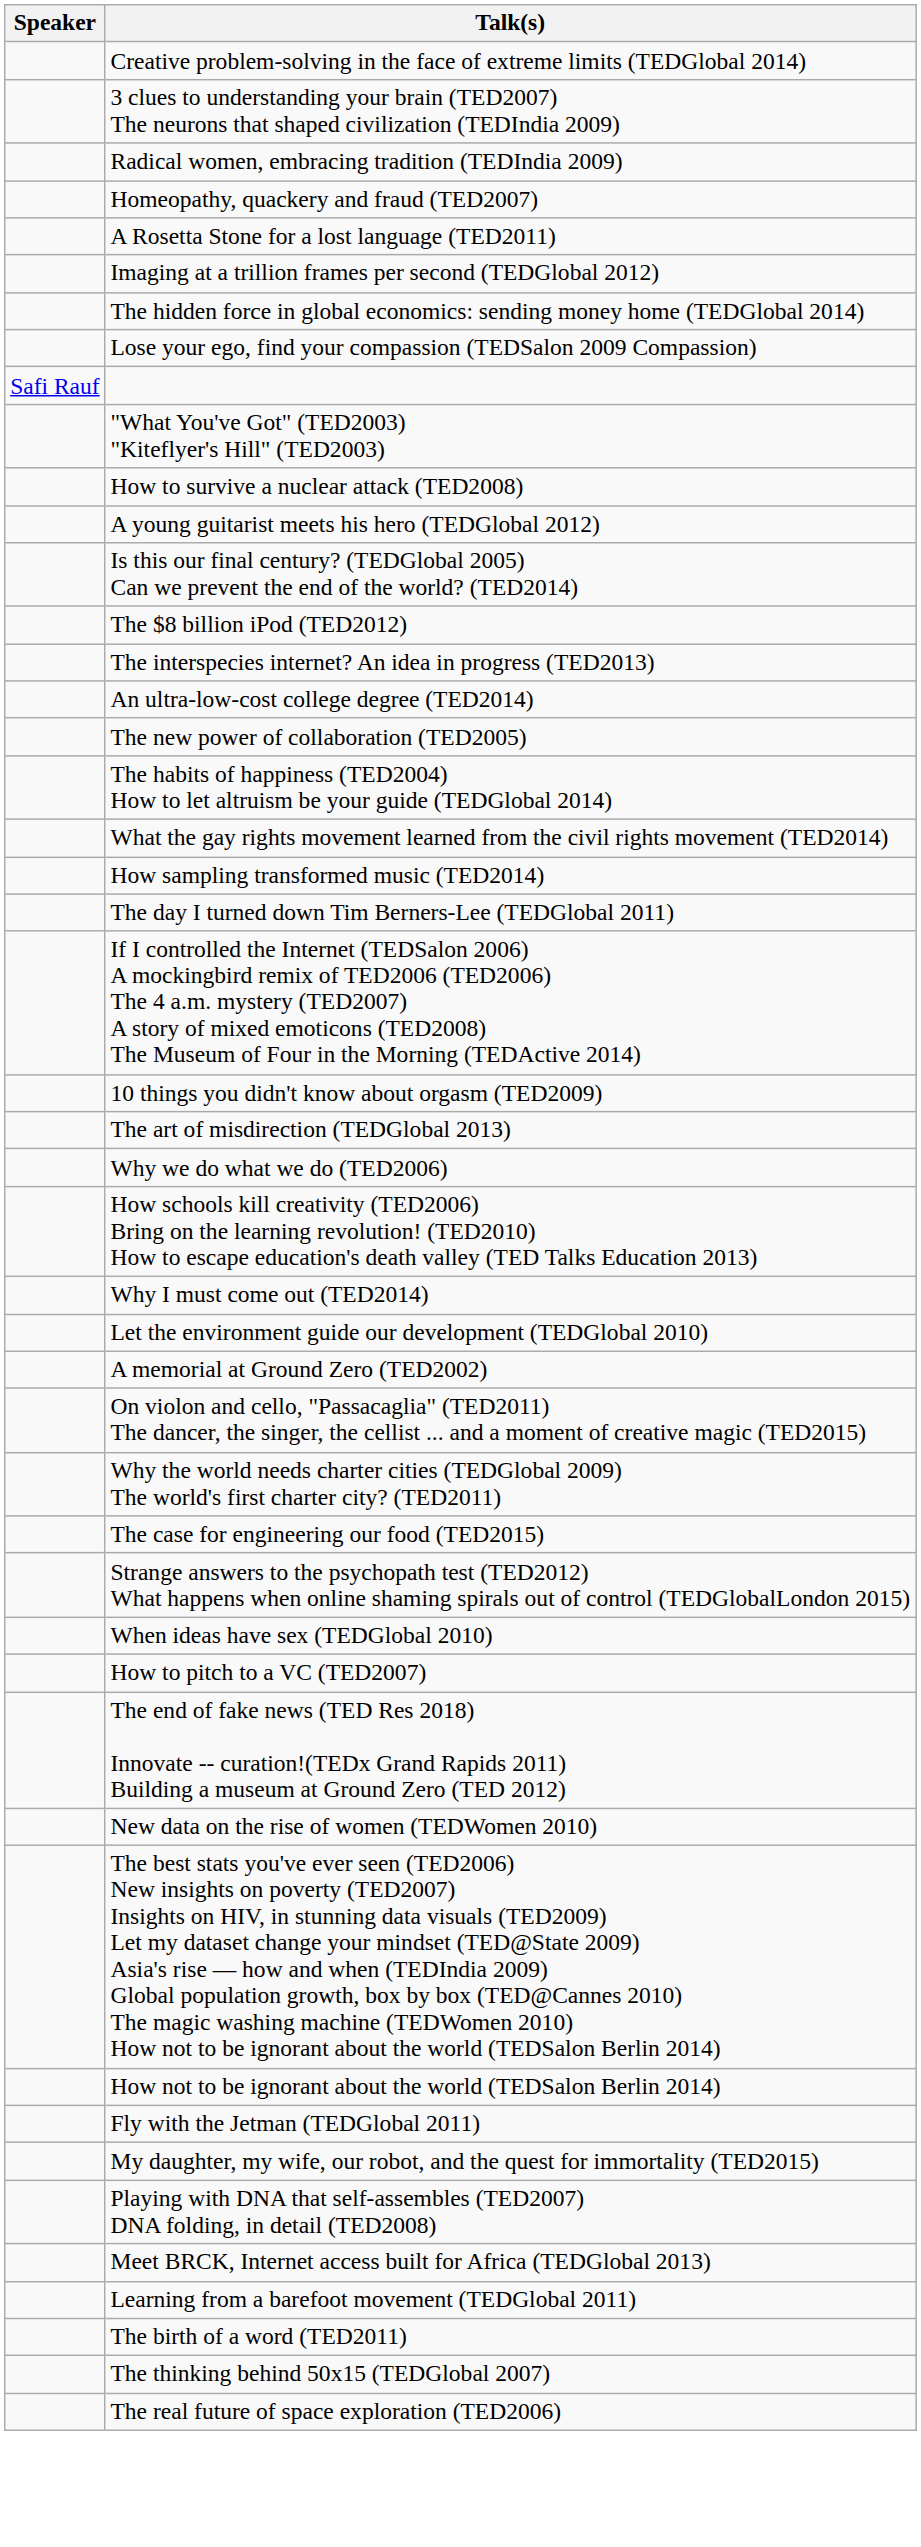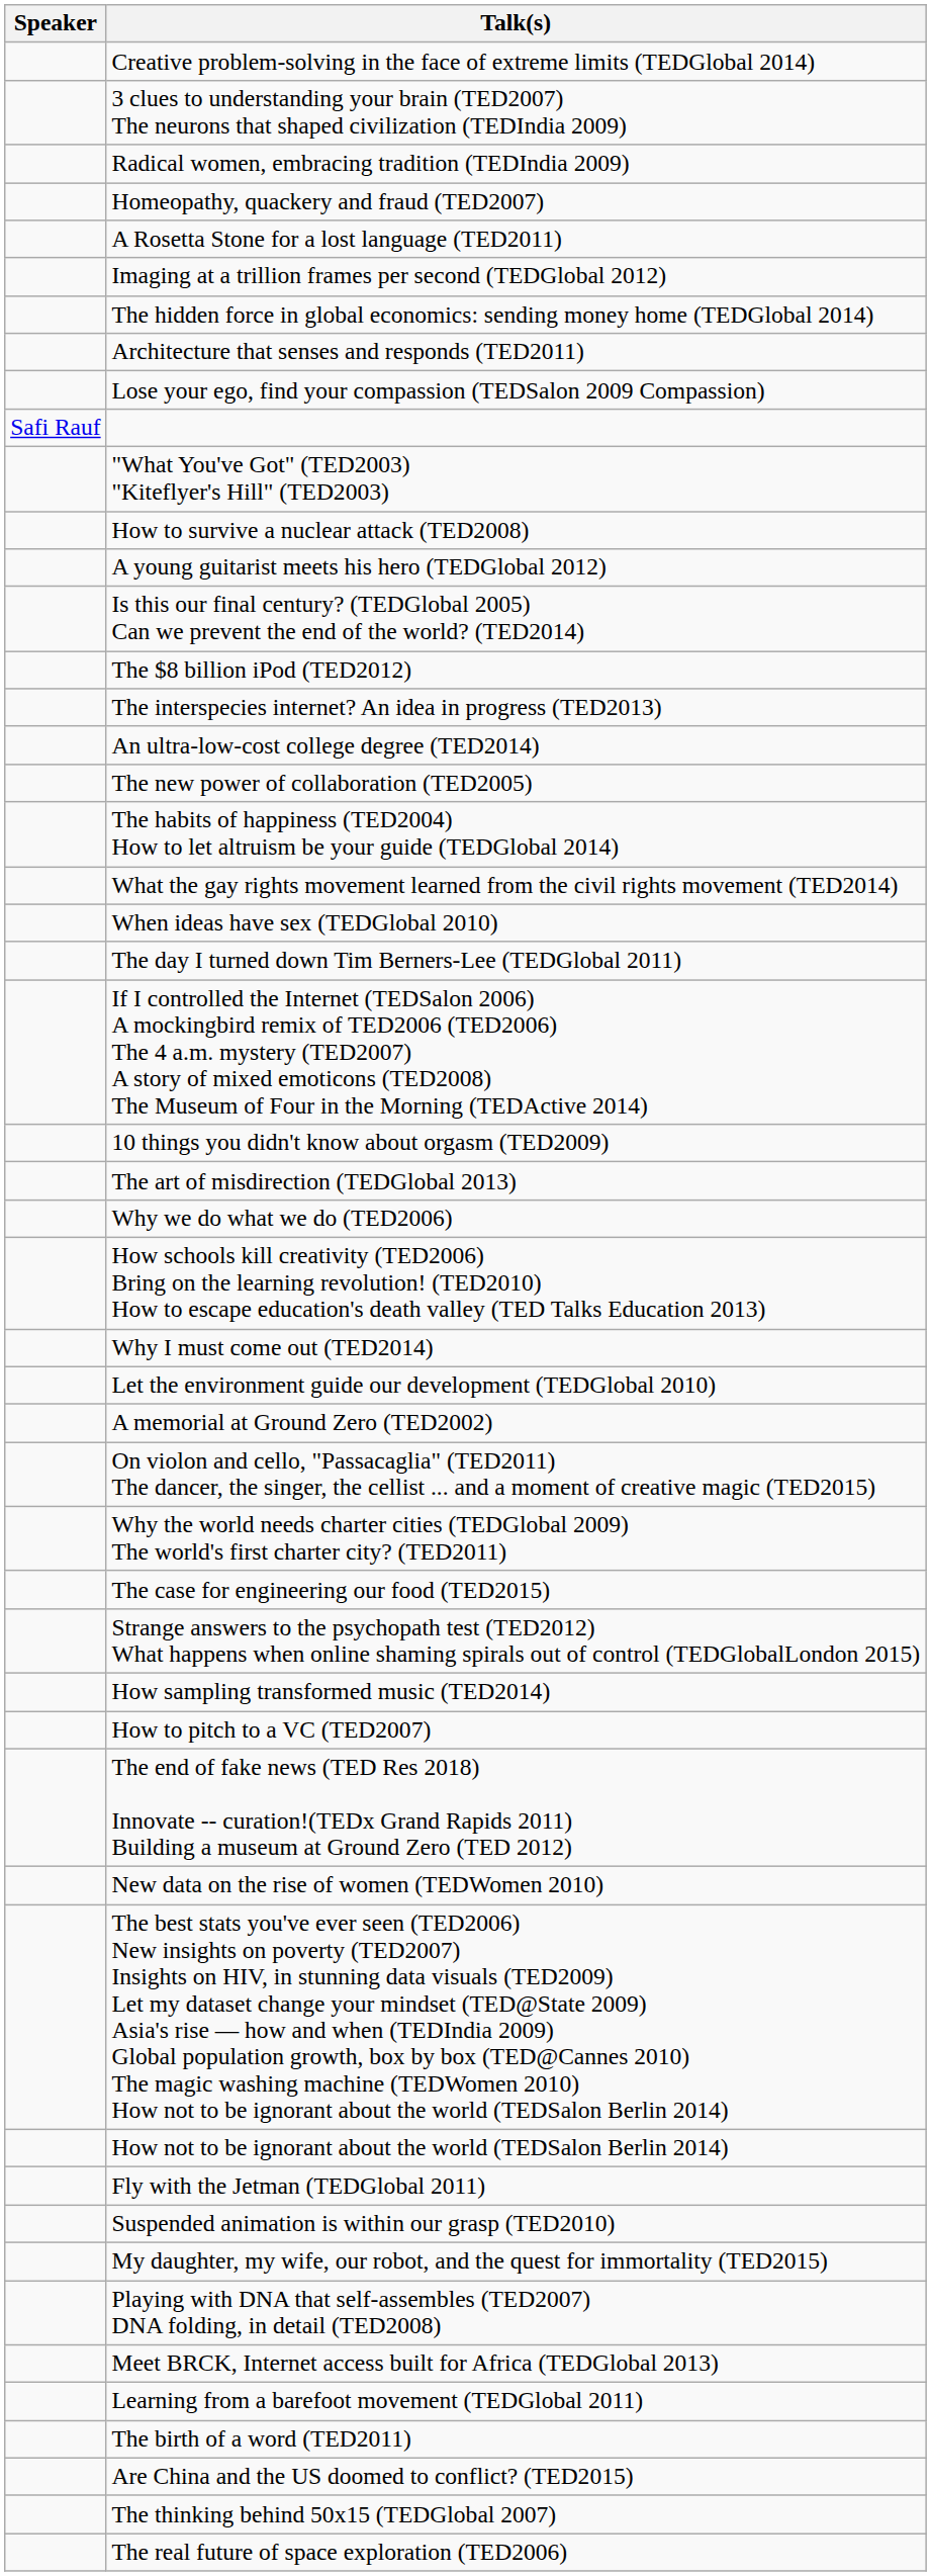 <table class='wikitable sortable'>
 <tr>
 <th>Speaker</th>
 <th>Talk(s)</th>
 </tr>
 <tr>
 <td></td>
 <td>Creative problem-solving in the face of extreme limits (TEDGlobal 2014)</td>
 </tr>
 <tr>
 <td></td>
 <td>3 clues to understanding your brain (TED2007)<br> The neurons that shaped civilization (TEDIndia 2009)</td>
 </tr>
 <tr>
 <td></td>
 <td>Radical women, embracing tradition (TEDIndia 2009)</td>
 </tr>
 <tr>
 <td></td>
 <td>Homeopathy, quackery and fraud (TED2007)</td>
 </tr>
 <tr>
 <td></td>
 <td>A Rosetta Stone for a lost language (TED2011)</td>
 </tr>
 <tr>
 <td></td>
 <td>Imaging at a trillion frames per second (TEDGlobal 2012)</td>
 </tr>
 <tr>
 <td></td>
 <td>The hidden force in global economics: sending money home (TEDGlobal 2014)</td>
+</tr>
+<tr>
+<td></td>
+<td>Architecture that senses and responds (TED2011)</td>
 </tr>
 <tr>
 <td></td>
 <td>Lose your ego, find your compassion (TEDSalon 2009 Compassion)</td>
 </tr>
 <tr>
 <td><a href='#'>Safi Rauf</a></td>
 <td></td>
 </tr>
 <tr>
 <td></td>
 <td>"What You've Got" (TED2003)<br> "Kiteflyer's Hill" (TED2003)</td>
 </tr>
 <tr>
 <td></td>
 <td>How to survive a nuclear attack (TED2008)</td>
 </tr>
 <tr>
 <td></td>
 <td>A young guitarist meets his hero (TEDGlobal 2012)</td>
 </tr>
 <tr>
 <td></td>
 <td>Is this our final century? (TEDGlobal 2005)<br> Can we prevent the end of the world? (TED2014)</td>
 </tr>
 <tr>
 <td></td>
 <td>The $8 billion iPod (TED2012)</td>
 </tr>
 <tr>
 <td></td>
 <td>The interspecies internet? An idea in progress (TED2013)</td>
 </tr>
 <tr>
 <td></td>
 <td>An ultra-low-cost college degree (TED2014)</td>
 </tr>
 <tr>
 <td></td>
 <td>The new power of collaboration (TED2005)</td>
 </tr>
 <tr>
 <td></td>
 <td>The habits of happiness (TED2004)<br> How to let altruism be your guide (TEDGlobal 2014)</td>
 </tr>
 <tr>
 <td></td>
 <td>What the gay rights movement learned from the civil rights movement (TED2014)</td>
 </tr>
 <tr>
 <td></td>
-<td>How sampling transformed music (TED2014)</td>
+<td>When ideas have sex (TEDGlobal 2010)</td>
 </tr>
 <tr>
 <td></td>
 <td>The day I turned down Tim Berners-Lee (TEDGlobal 2011)</td>
 </tr>
 <tr>
 <td></td>
 <td>If I controlled the Internet (TEDSalon 2006)<br> A mockingbird remix of TED2006 (TED2006)<br> The 4 a.m. mystery (TED2007)<br> A story of mixed emoticons (TED2008)<br> The Museum of Four in the Morning (TEDActive 2014)</td>
 </tr>
 <tr>
 <td></td>
 <td>10 things you didn't know about orgasm (TED2009)</td>
 </tr>
 <tr>
 <td></td>
 <td>The art of misdirection (TEDGlobal 2013)</td>
 </tr>
 <tr>
 <td></td>
 <td>Why we do what we do (TED2006)</td>
 </tr>
 <tr>
 <td></td>
 <td>How schools kill creativity (TED2006)<br> Bring on the learning revolution! (TED2010)<br> How to escape education's death valley (TED Talks Education 2013)</td>
 </tr>
 <tr>
 <td></td>
 <td>Why I must come out (TED2014)</td>
 </tr>
 <tr>
 <td></td>
 <td>Let the environment guide our development (TEDGlobal 2010)</td>
 </tr>
 <tr>
 <td></td>
 <td>A memorial at Ground Zero (TED2002)</td>
 </tr>
 <tr>
 <td></td>
 <td>On violon and cello, "Passacaglia" (TED2011)<br> The dancer, the singer, the cellist ... and a moment of creative magic (TED2015)</td>
 </tr>
 <tr>
 <td></td>
 <td>Why the world needs charter cities (TEDGlobal 2009)<br> The world's first charter city? (TED2011)</td>
 </tr>
 <tr>
 <td></td>
 <td>The case for engineering our food (TED2015)</td>
 </tr>
 <tr>
 <td></td>
 <td>Strange answers to the psychopath test (TED2012)<br> What happens when online shaming spirals out of control (TEDGlobalLondon 2015)</td>
 </tr>
 <tr>
 <td></td>
-<td>When ideas have sex (TEDGlobal 2010)</td>
+<td>How sampling transformed music (TED2014)</td>
 </tr>
 <tr>
 <td></td>
 <td>How to pitch to a VC (TED2007)</td>
 </tr>
 <tr>
 <td></td>
 <td>The end of fake news (TED Res 2018)<br><br>Innovate -- curation!(TEDx Grand Rapids 2011)<br>Building a museum at Ground Zero (TED 2012)</td>
 </tr>
 <tr>
 <td></td>
 <td>New data on the rise of women (TEDWomen 2010)</td>
 </tr>
 <tr>
 <td></td>
 <td>The best stats you've ever seen (TED2006)<br>New insights on poverty (TED2007)<br>Insights on HIV, in stunning data visuals (TED2009)<br>Let my dataset change your mindset (TED@State 2009)<br>Asia's rise — how and when (TEDIndia 2009)<br>Global population growth, box by box (TED@Cannes 2010)<br>The magic washing machine (TEDWomen 2010)<br>How not to be ignorant about the world (TEDSalon Berlin 2014)</td>
 </tr>
 <tr>
 <td></td>
 <td>How not to be ignorant about the world (TEDSalon Berlin 2014)</td>
 </tr>
 <tr>
 <td></td>
 <td>Fly with the Jetman (TEDGlobal 2011)</td>
 </tr>
 <tr>
 <td></td>
+<td>Suspended animation is within our grasp (TED2010)</td>
+</tr>
+<tr>
+<td></td>
 <td>My daughter, my wife, our robot, and the quest for immortality (TED2015)</td>
 </tr>
 <tr>
 <td></td>
 <td>Playing with DNA that self-assembles (TED2007)<br> DNA folding, in detail (TED2008)</td>
 </tr>
 <tr>
 <td></td>
 <td>Meet BRCK, Internet access built for Africa (TEDGlobal 2013)</td>
 </tr>
 <tr>
 <td></td>
 <td>Learning from a barefoot movement (TEDGlobal 2011)</td>
 </tr>
 <tr>
 <td></td>
 <td>The birth of a word (TED2011)</td>
 </tr>
 <tr>
 <td></td>
+<td>Are China and the US doomed to conflict? (TED2015)</td>
+</tr>
+<tr>
+<td></td>
 <td>The thinking behind 50x15 (TEDGlobal 2007)</td>
 </tr>
 <tr>
 <td></td>
 <td>The real future of space exploration (TED2006)</td>
 </tr>
 </table>
